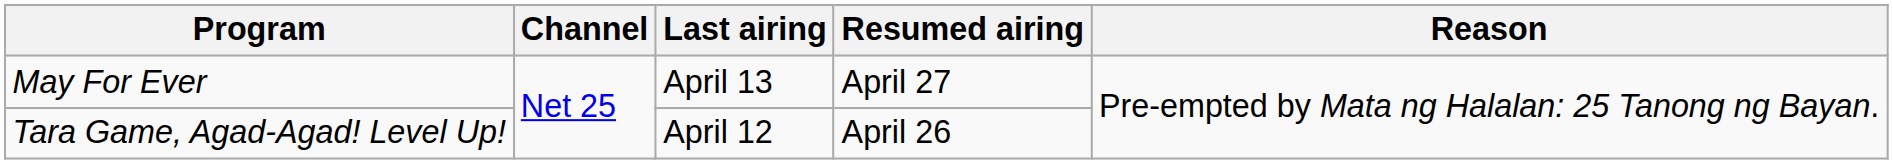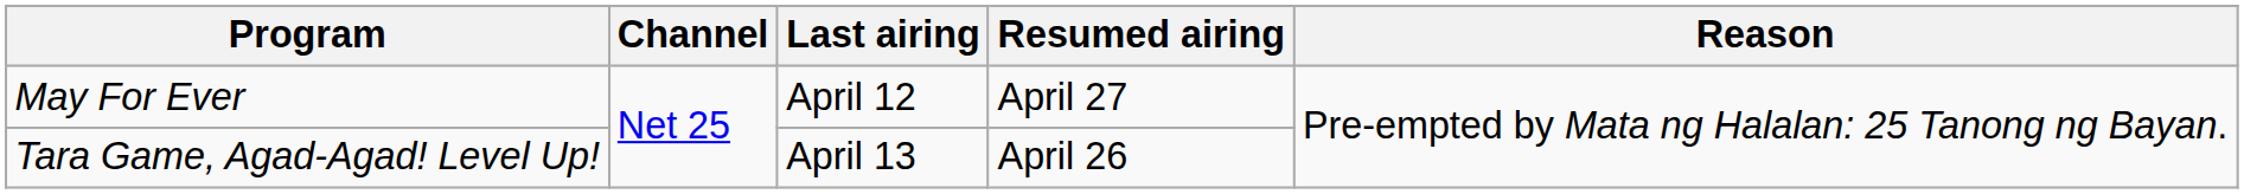 <table class="wikitable">
 <tr>
 <th>Program</th>
 <th>Channel</th>
 <th>Last airing</th>
 <th>Resumed airing</th>
 <th>Reason</th>
 </tr>
 <tr>
 <td><em>May For Ever</em></td>
 <td rowspan=2><a href='#'>Net 25</a></td>
-<td>April 13</td>
+<td>April 12</td>
 <td>April 27</td>
 <td rowspan="2">Pre-empted by <em>Mata ng Halalan: 25 Tanong ng Bayan</em>.</td>
 </tr>
 <tr>
 <td><em>Tara Game, Agad-Agad! Level Up!</em></td>
-<td>April 12</td>
+<td>April 13</td>
 <td>April 26</td>
 </tr>
 </table>
